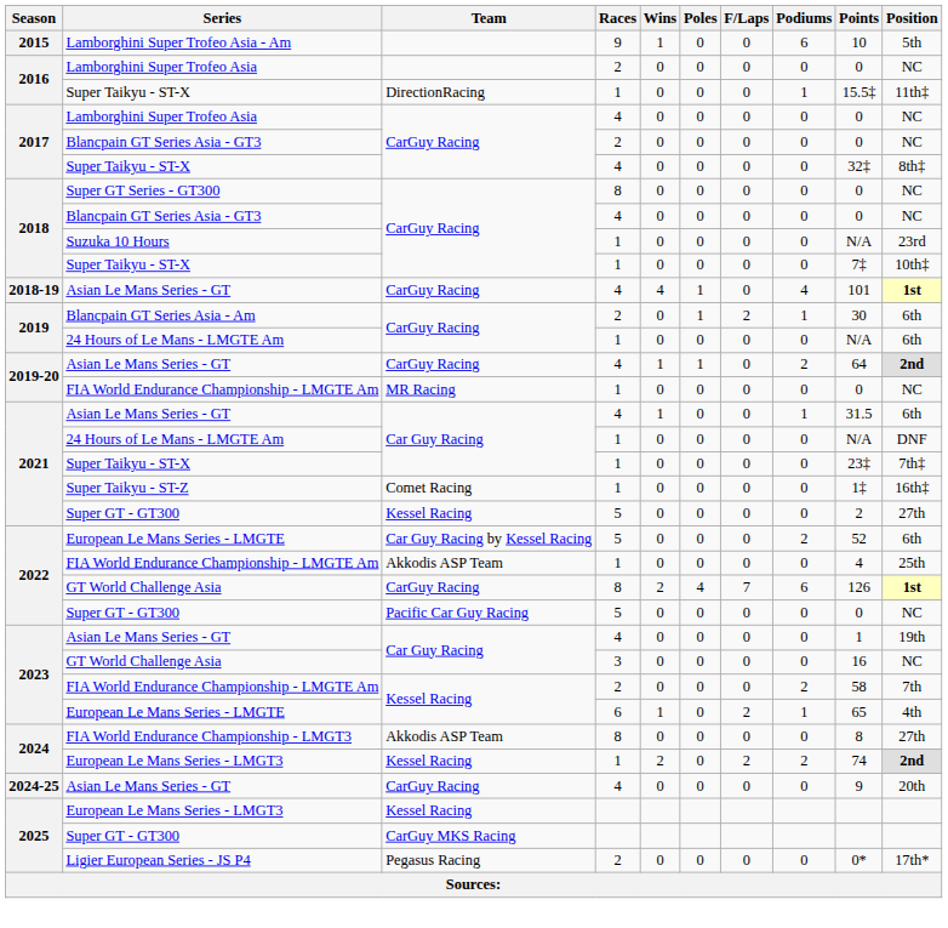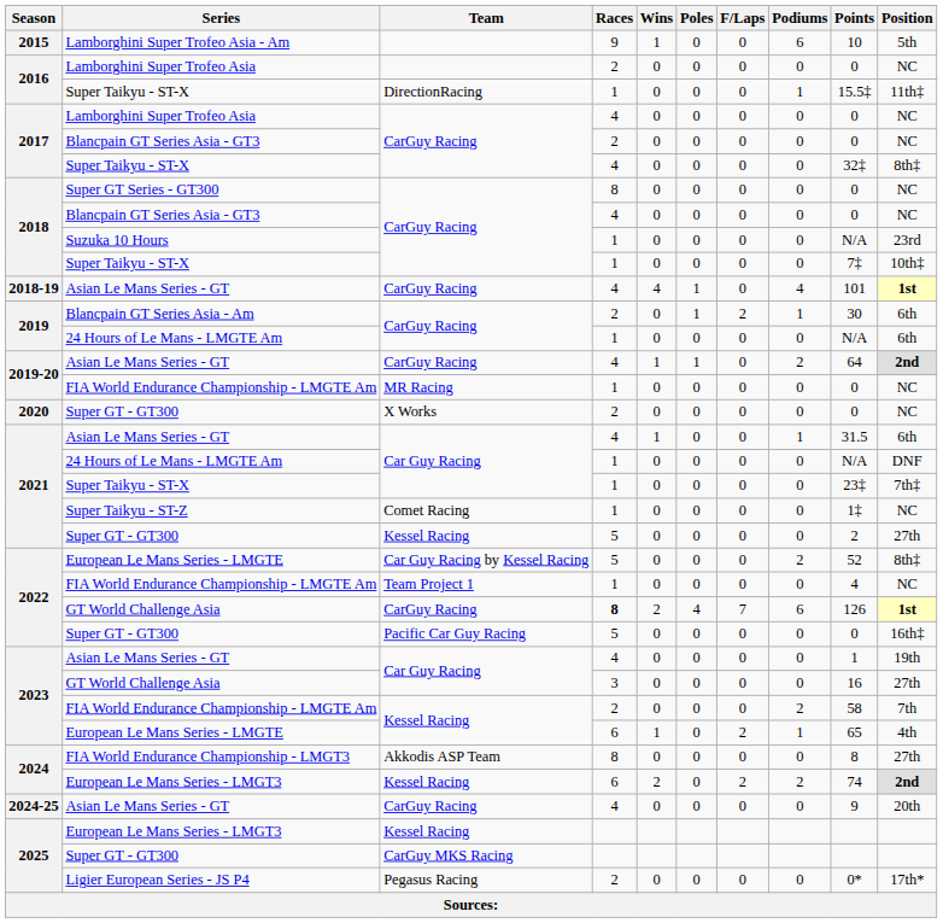 <table class="wikitable" style="font-size: 90%; text-align:center">
 <tr>
 <th>Season</th>
 <th>Series</th>
 <th>Team</th>
 <th>Races</th>
 <th>Wins</th>
 <th>Poles</th>
 <th>F/Laps</th>
 <th>Podiums</th>
 <th>Points</th>
 <th>Position</th>
 </tr>
 <tr>
 <th>2015</th>
 <td align=left><a href='#'>Lamborghini Super Trofeo Asia - Am</a></td>
 <td align=left></td>
 <td>9</td>
 <td>1</td>
 <td>0</td>
 <td>0</td>
 <td>6</td>
 <td>10</td>
 <td>5th</td>
 </tr>
 <tr>
 <th rowspan="2">2016</th>
 <td align=left><a href='#'>Lamborghini Super Trofeo Asia</a></td>
 <td align=left></td>
 <td>2</td>
 <td>0</td>
 <td>0</td>
 <td>0</td>
 <td>0</td>
 <td>0</td>
 <td>NC</td>
 </tr>
 <tr>
 <td align="left">Super Taikyu - ST-X</td>
 <td align="left">DirectionRacing</td>
 <td>1</td>
 <td>0</td>
 <td>0</td>
 <td>0</td>
 <td>1</td>
 <td>15.5‡</td>
 <td>11th‡</td>
 </tr>
 <tr>
 <th rowspan="3">2017</th>
 <td align=left><a href='#'>Lamborghini Super Trofeo Asia</a></td>
 <td align=left rowspan="3"><a href='#'>CarGuy Racing</a></td>
 <td>4</td>
 <td>0</td>
 <td>0</td>
 <td>0</td>
 <td>0</td>
 <td>0</td>
 <td>NC</td>
 </tr>
 <tr>
 <td align=left><a href='#'>Blancpain GT Series Asia - GT3</a></td>
 <td>2</td>
 <td>0</td>
 <td>0</td>
 <td>0</td>
 <td>0</td>
 <td>0</td>
 <td>NC</td>
 </tr>
 <tr>
 <td align="left"><a href='#'>Super Taikyu - ST-X</a></td>
 <td>4</td>
 <td>0</td>
 <td>0</td>
 <td>0</td>
 <td>0</td>
 <td>32‡</td>
 <td>8th‡</td>
 </tr>
 <tr>
 <th rowspan="4">2018</th>
 <td align=left><a href='#'>Super GT Series - GT300</a></td>
 <td align=left rowspan="4"><a href='#'>CarGuy Racing</a></td>
 <td>8</td>
 <td>0</td>
 <td>0</td>
 <td>0</td>
 <td>0</td>
 <td>0</td>
 <td>NC</td>
 </tr>
 <tr>
 <td align=left><a href='#'>Blancpain GT Series Asia - GT3</a></td>
 <td>4</td>
 <td>0</td>
 <td>0</td>
 <td>0</td>
 <td>0</td>
 <td>0</td>
 <td>NC</td>
 </tr>
 <tr>
 <td align=left><a href='#'>Suzuka 10 Hours</a></td>
 <td>1</td>
 <td>0</td>
 <td>0</td>
 <td>0</td>
 <td>0</td>
 <td>N/A</td>
 <td>23rd</td>
 </tr>
 <tr>
 <td align="left"><a href='#'>Super Taikyu - ST-X</a></td>
 <td>1</td>
 <td>0</td>
 <td>0</td>
 <td>0</td>
 <td>0</td>
 <td>7‡</td>
 <td>10th‡</td>
 </tr>
 <tr>
 <th>2018-19</th>
 <td align=left><a href='#'>Asian Le Mans Series - GT</a></td>
 <td align=left><a href='#'>CarGuy Racing</a></td>
 <td>4</td>
 <td>4</td>
 <td>1</td>
 <td>0</td>
 <td>4</td>
 <td>101</td>
 <td style="background:#FFFFBF;"><strong>1st</strong></td>
 </tr>
 <tr>
 <th rowspan="2">2019</th>
 <td align=left><a href='#'>Blancpain GT Series Asia - Am</a></td>
 <td align=left rowspan="2"><a href='#'>CarGuy Racing</a></td>
 <td>2</td>
 <td>0</td>
 <td>1</td>
 <td>2</td>
 <td>1</td>
 <td>30</td>
 <td>6th</td>
 </tr>
 <tr>
 <td align=left><a href='#'>24 Hours of Le Mans - LMGTE Am</a></td>
 <td>1</td>
 <td>0</td>
 <td>0</td>
 <td>0</td>
 <td>0</td>
 <td>N/A</td>
 <td>6th</td>
 </tr>
 <tr>
 <th rowspan="2">2019-20</th>
 <td align=left><a href='#'>Asian Le Mans Series - GT</a></td>
 <td align=left><a href='#'>CarGuy Racing</a></td>
 <td>4</td>
 <td>1</td>
 <td>1</td>
 <td>0</td>
 <td>2</td>
 <td>64</td>
 <td style="background:#dfdfdf;"><strong>2nd</strong></td>
 </tr>
 <tr>
 <td align=left><a href='#'>FIA World Endurance Championship - LMGTE Am</a></td>
 <td align=left><a href='#'>MR Racing</a></td>
 <td>1</td>
 <td>0</td>
 <td>0</td>
 <td>0</td>
 <td>0</td>
 <td>0</td>
 <td>NC</td>
 </tr>
 <tr>
+<th>2020</th>
+<td align=left><a href='#'>Super GT - GT300</a></td>
+<td align=left>X Works</td>
+<td>2</td>
+<td>0</td>
+<td>0</td>
+<td>0</td>
+<td>0</td>
+<td>0</td>
+<td>NC</td>
+</tr>
+<tr>
 <th rowspan="5">2021</th>
 <td align=left><a href='#'>Asian Le Mans Series - GT</a></td>
 <td align=left rowspan="3"><a href='#'>Car Guy Racing</a></td>
 <td>4</td>
 <td>1</td>
 <td>0</td>
 <td>0</td>
 <td>1</td>
 <td>31.5</td>
 <td>6th</td>
 </tr>
 <tr>
 <td align=left><a href='#'>24 Hours of Le Mans - LMGTE Am</a></td>
 <td>1</td>
 <td>0</td>
 <td>0</td>
 <td>0</td>
 <td>0</td>
 <td>N/A</td>
 <td>DNF</td>
 </tr>
 <tr>
 <td align="left"><a href='#'>Super Taikyu - ST-X</a></td>
 <td>1</td>
 <td>0</td>
 <td>0</td>
 <td>0</td>
 <td>0</td>
 <td>23‡</td>
 <td>7th‡</td>
 </tr>
 <tr>
 <td align="left"><a href='#'>Super Taikyu - ST-Z</a></td>
 <td align=left>Comet Racing</td>
 <td>1</td>
 <td>0</td>
 <td>0</td>
 <td>0</td>
 <td>0</td>
 <td>1‡</td>
-<td>16th‡</td>
+<td>NC</td>
 </tr>
 <tr>
 <td align=left><a href='#'>Super GT - GT300</a></td>
 <td align=left><a href='#'>Kessel Racing</a></td>
 <td>5</td>
 <td>0</td>
 <td>0</td>
 <td>0</td>
 <td>0</td>
 <td>2</td>
 <td>27th</td>
 </tr>
 <tr>
 <th rowspan="4">2022</th>
 <td align=left><a href='#'>European Le Mans Series - LMGTE</a></td>
 <td align=left><a href='#'>Car Guy Racing</a> by <a href='#'>Kessel Racing</a></td>
 <td>5</td>
 <td>0</td>
 <td>0</td>
 <td>0</td>
 <td>2</td>
 <td>52</td>
-<td>6th</td>
+<td>8th‡</td>
 </tr>
 <tr>
 <td align=left><a href='#'>FIA World Endurance Championship - LMGTE Am</a></td>
-<td align=left>Akkodis ASP Team</td>
+<td align="left"><a href='#'>Team Project 1</a></td>
 <td>1</td>
 <td>0</td>
 <td>0</td>
 <td>0</td>
 <td>0</td>
 <td>4</td>
-<td>25th</td>
+<td>NC</td>
 </tr>
 <tr>
 <td align="left"><a href='#'>GT World Challenge Asia</a></td>
 <td align="left"><a href='#'>CarGuy Racing</a></td>
-<td>8</td>
+<td><strong>8</strong></td>
 <td>2</td>
 <td>4</td>
 <td>7</td>
 <td>6</td>
 <td>126</td>
 <td style="background:#FFFFBF"><strong>1st</strong></td>
 </tr>
 <tr>
 <td align=left><a href='#'>Super GT - GT300</a></td>
 <td align=left><a href='#'>Pacific Car Guy Racing</a></td>
 <td>5</td>
 <td>0</td>
 <td>0</td>
 <td>0</td>
 <td>0</td>
 <td>0</td>
-<td>NC</td>
+<td>16th‡</td>
 </tr>
 <tr>
 <th rowspan="4">2023</th>
 <td align=left><a href='#'>Asian Le Mans Series - GT</a></td>
 <td align=left rowspan="2"><a href='#'>Car Guy Racing</a></td>
 <td>4</td>
 <td>0</td>
 <td>0</td>
 <td>0</td>
 <td>0</td>
 <td>1</td>
 <td>19th</td>
 </tr>
 <tr>
 <td align="left"><a href='#'>GT World Challenge Asia</a></td>
 <td>3</td>
 <td>0</td>
 <td>0</td>
 <td>0</td>
 <td>0</td>
 <td>16</td>
-<td>NC</td>
+<td>27th</td>
 </tr>
 <tr>
 <td align=left><a href='#'>FIA World Endurance Championship - LMGTE Am</a></td>
 <td align=left rowspan="2"><a href='#'>Kessel Racing</a></td>
 <td>2</td>
 <td>0</td>
 <td>0</td>
 <td>0</td>
 <td>2</td>
 <td>58</td>
 <td>7th</td>
 </tr>
 <tr>
 <td align=left><a href='#'>European Le Mans Series - LMGTE</a></td>
 <td>6</td>
 <td>1</td>
 <td>0</td>
 <td>2</td>
 <td>1</td>
 <td>65</td>
 <td>4th</td>
 </tr>
 <tr>
 <th rowspan="2">2024</th>
 <td align=left><a href='#'>FIA World Endurance Championship - LMGT3</a></td>
 <td align=left>Akkodis ASP Team</td>
 <td>8</td>
 <td>0</td>
 <td>0</td>
 <td>0</td>
 <td>0</td>
 <td>8</td>
 <td>27th</td>
 </tr>
 <tr>
 <td align=left><a href='#'>European Le Mans Series - LMGT3</a></td>
 <td align=left><a href='#'>Kessel Racing</a></td>
-<td>1</td>
+<td>6</td>
 <td>2</td>
 <td>0</td>
 <td>2</td>
 <td>2</td>
 <td>74</td>
 <td style="background:#DFDFDF;"><strong>2nd</strong></td>
 </tr>
 <tr>
 <th>2024-25</th>
 <td align=left><a href='#'>Asian Le Mans Series - GT</a></td>
 <td align=left><a href='#'>CarGuy Racing</a></td>
 <td>4</td>
 <td>0</td>
 <td>0</td>
 <td>0</td>
 <td>0</td>
 <td>9</td>
 <td>20th</td>
 </tr>
 <tr>
 <th rowspan="3">2025</th>
 <td align=left><a href='#'>European Le Mans Series - LMGT3</a></td>
 <td align=left><a href='#'>Kessel Racing</a></td>
 <td></td>
 <td></td>
 <td></td>
 <td></td>
 <td></td>
 <td></td>
 <td></td>
 </tr>
 <tr>
 <td align=left><a href='#'>Super GT - GT300</a></td>
 <td align=left><a href='#'>CarGuy MKS Racing</a></td>
 <td></td>
 <td></td>
 <td></td>
 <td></td>
 <td></td>
 <td></td>
 <td></td>
 </tr>
 <tr>
 <td align=left><a href='#'>Ligier European Series - JS P4</a></td>
 <td align=left>Pegasus Racing</td>
 <td>2</td>
 <td>0</td>
 <td>0</td>
 <td>0</td>
 <td>0</td>
 <td>0*</td>
 <td>17th*</td>
 </tr>
 <tr>
 <th colspan="10">Sources:</th>
 </tr>
 </table>
